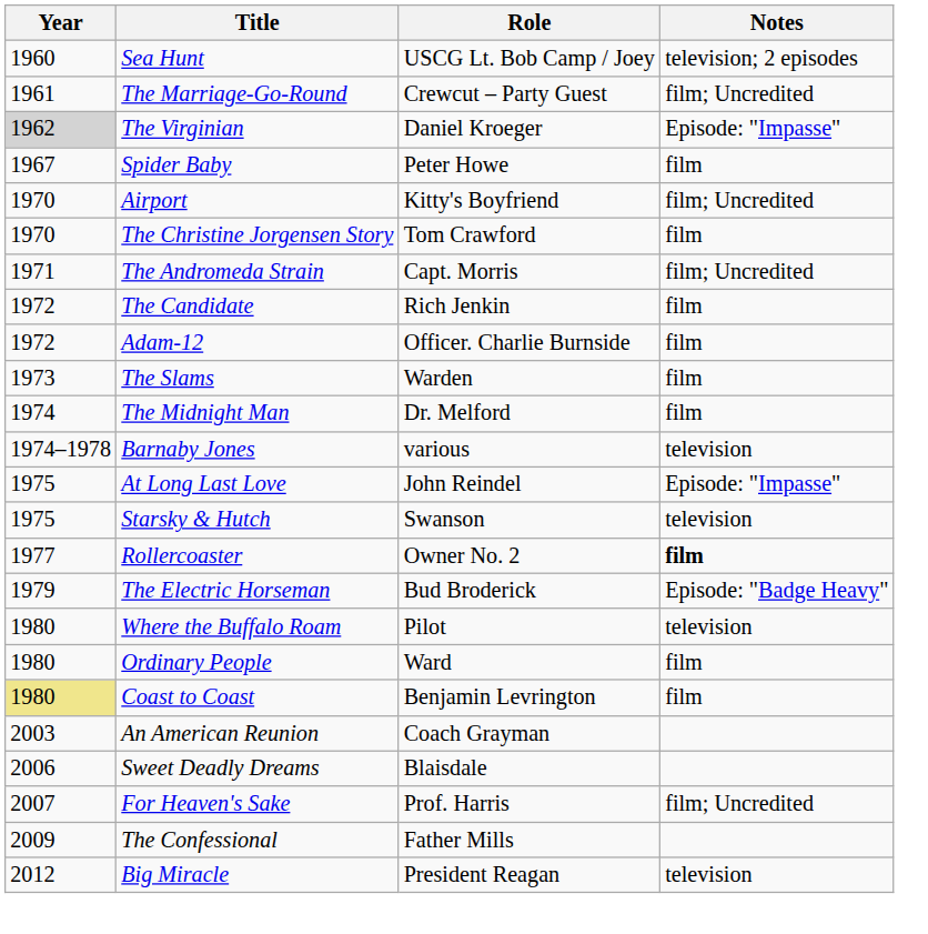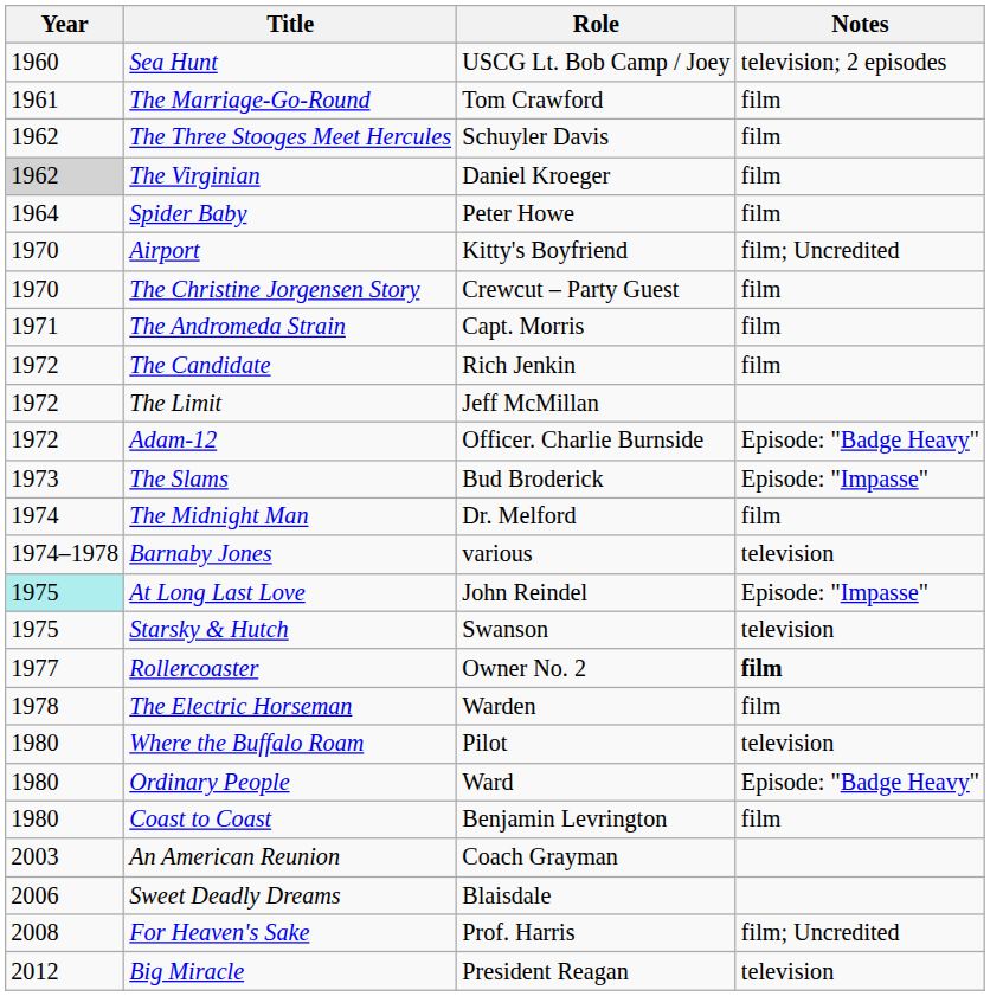 <table class="wikitable sortable">
 <tr>
 <th scope="col">Year</th>
 <th scope="col">Title</th>
 <th scope="col">Role</th>
 <th scope="col" class="unsortable">Notes</th>
 </tr>
 <tr>
 <td>1960</td>
 <td><em><a href='#'>Sea Hunt</a></em></td>
 <td>USCG Lt. Bob Camp / Joey</td>
 <td>television; 2 episodes</td>
 </tr>
 <tr>
 <td>1961</td>
 <td data-sort-value="Marriage-Go-Round, The"><em><a href='#'>The Marriage-Go-Round</a></em></td>
-<td>Crewcut – Party Guest</td>
-<td>film; Uncredited</td>
+<td>Tom Crawford</td>
+<td>film</td>
+</tr>
+<tr>
+<td>1962</td>
+<td data-sort-value="Three Stooges Meet Hercules, The"><em><a href='#'>The Three Stooges Meet Hercules</a></em></td>
+<td>Schuyler Davis</td>
+<td>film</td>
 </tr>
 <tr>
 <td style="background: lightgrey;">1962</td>
 <td data-sort-value="Virginian, The"><em><a href='#'>The Virginian</a></em></td>
 <td>Daniel Kroeger</td>
-<td>Episode: "<a href='#'>Impasse</a>"</td>
+<td>film</td>
 </tr>
 <tr>
-<td>1967</td>
+<td>1964</td>
 <td><em><a href='#'>Spider Baby</a></em></td>
 <td>Peter Howe</td>
 <td>film</td>
 </tr>
 <tr>
 <td>1970</td>
 <td><em><a href='#'>Airport</a></em></td>
 <td>Kitty's Boyfriend</td>
 <td>film; Uncredited</td>
 </tr>
 <tr>
 <td>1970</td>
 <td data-sort-value="Christine Jorgensen, The"><em><a href='#'>The Christine Jorgensen Story</a></em></td>
-<td>Tom Crawford</td>
+<td>Crewcut – Party Guest</td>
 <td>film</td>
 </tr>
 <tr>
 <td>1971</td>
 <td data-sort-value="Andromeda Strain, The"><em><a href='#'>The Andromeda Strain</a></em></td>
 <td>Capt. Morris</td>
-<td>film; Uncredited</td>
+<td>film</td>
 </tr>
 <tr>
 <td>1972</td>
 <td data-sort-value="Candidate, The"><em><a href='#'>The Candidate</a></em></td>
 <td>Rich Jenkin</td>
 <td>film</td>
 </tr>
 <tr>
 <td>1972</td>
+<td data-sort-value="Limit, The"><em>The Limit</em></td>
+<td>Jeff McMillan</td>
+<td></td>
+</tr>
+<tr>
+<td>1972</td>
 <td><em><a href='#'>Adam-12</a></em></td>
 <td>Officer. Charlie Burnside</td>
-<td>film</td>
+<td>Episode: "<a href='#'>Badge Heavy</a>"</td>
 </tr>
 <tr>
 <td>1973</td>
 <td data-sort-value="Slams, The"><em><a href='#'>The Slams</a></em></td>
-<td>Warden</td>
-<td>film</td>
+<td>Bud Broderick</td>
+<td>Episode: "<a href='#'>Impasse</a>"</td>
 </tr>
 <tr>
 <td>1974</td>
 <td data-sort-value="Midnight Man, The"><em><a href='#'>The Midnight Man</a></em></td>
 <td>Dr. Melford</td>
 <td>film</td>
 </tr>
 <tr>
 <td>1974–1978</td>
 <td><em><a href='#'>Barnaby Jones</a></em></td>
 <td>various</td>
 <td>television</td>
 </tr>
 <tr>
-<td>1975</td>
+<td style="background: paleturquoise;">1975</td>
 <td><em><a href='#'>At Long Last Love</a></em></td>
 <td>John Reindel</td>
 <td>Episode: "<a href='#'>Impasse</a>"</td>
 </tr>
 <tr>
 <td>1975</td>
 <td><em><a href='#'>Starsky & Hutch</a></em></td>
 <td>Swanson</td>
 <td>television</td>
 </tr>
 <tr>
 <td>1977</td>
 <td><em><a href='#'>Rollercoaster</a></em></td>
 <td>Owner No. 2</td>
 <td><strong>film</strong></td>
 </tr>
 <tr>
-<td>1979</td>
+<td>1978</td>
 <td data-sort-value="Electric Horseman, The"><em><a href='#'>The Electric Horseman</a></em></td>
-<td>Bud Broderick</td>
-<td>Episode: "<a href='#'>Badge Heavy</a>"</td>
+<td>Warden</td>
+<td>film</td>
 </tr>
 <tr>
 <td>1980</td>
 <td><em><a href='#'>Where the Buffalo Roam</a></em></td>
 <td>Pilot</td>
 <td>television</td>
 </tr>
 <tr>
 <td>1980</td>
 <td><em><a href='#'>Ordinary People</a></em></td>
 <td>Ward</td>
-<td>film</td>
+<td>Episode: "<a href='#'>Badge Heavy</a>"</td>
 </tr>
 <tr>
-<td style="background: khaki;">1980</td>
+<td>1980</td>
 <td><em><a href='#'>Coast to Coast</a></em></td>
 <td>Benjamin Levrington</td>
 <td>film</td>
 </tr>
 <tr>
 <td>2003</td>
 <td data-sort-value="American Reunion, An"><em>An American Reunion</em></td>
 <td>Coach Grayman</td>
 <td></td>
 </tr>
 <tr>
 <td>2006</td>
 <td><em>Sweet Deadly Dreams</em></td>
 <td>Blaisdale</td>
 <td></td>
 </tr>
 <tr>
-<td>2007</td>
+<td>2008</td>
 <td><em><a href='#'>For Heaven's Sake</a></em></td>
 <td>Prof. Harris</td>
 <td>film; Uncredited</td>
-</tr>
-<tr>
-<td>2009</td>
-<td data-sort-value="Confessional, The"><em>The Confessional</em></td>
-<td>Father Mills</td>
-<td></td>
 </tr>
 <tr>
 <td>2012</td>
 <td><em><a href='#'>Big Miracle</a></em></td>
 <td>President Reagan</td>
 <td>television</td>
 </tr>
 </table>
